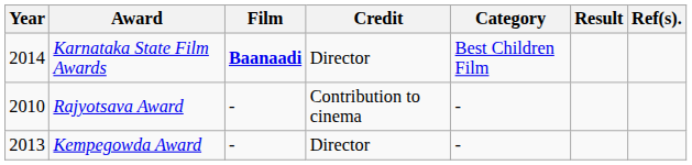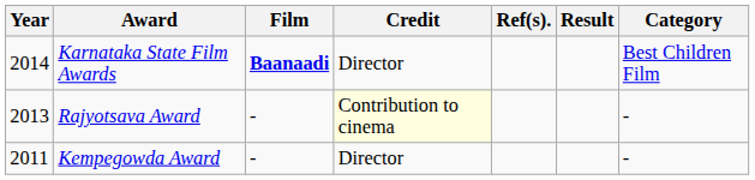 <table class="wikitable">
 <tr>
 <th>Year</th>
 <th>Award</th>
 <th>Film</th>
 <th>Credit</th>
+<th>Ref(s).</th>
+<th>Result</th>
 <th>Category</th>
-<th>Result</th>
-<th>Ref(s).</th>
 </tr>
 <tr>
 <td>2014</td>
 <td><em><a href='#'>Karnataka State Film Awards</a></em></td>
 <td><strong><a href='#'>Baanaadi</a></strong></td>
 <td>Director</td>
-<td><a href='#'>Best Children Film</a></td>
 <td></td>
 <td></td>
-</tr>
-<tr>
-<td>2010</td>
-<td><em><a href='#'>Rajyotsava Award</a></em></td>
-<td>-</td>
-<td>Contribution to cinema</td>
-<td>-</td>
-<td></td>
-<td></td>
+<td><a href='#'>Best Children Film</a></td>
 </tr>
 <tr>
 <td>2013</td>
+<td><em><a href='#'>Rajyotsava Award</a></em></td>
+<td>-</td>
+<td style="background: lightyellow;">Contribution to cinema</td>
+<td></td>
+<td></td>
+<td>-</td>
+</tr>
+<tr>
+<td>2011</td>
 <td><em><a href='#'>Kempegowda Award</a></em></td>
 <td>-</td>
 <td>Director</td>
-<td>-</td>
 <td></td>
 <td></td>
+<td>-</td>
 </tr>
 </table>
